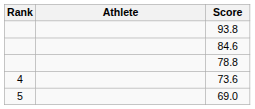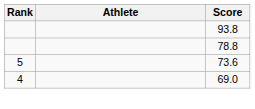 <table class=wikitable style="text-align:center">
 <tr>
 <th width=40>Rank</th>
 <th width=250>Athlete</th>
 <th width=60>Score</th>
 </tr>
 <tr>
 <td></td>
 <td align=left></td>
 <td>93.8</td>
 </tr>
 <tr>
 <td></td>
 <td align=left></td>
-<td>84.6</td>
+<td>78.8</td>
 </tr>
 <tr>
-<td></td>
+<td>5</td>
 <td align=left></td>
-<td>78.8</td>
+<td>73.6</td>
 </tr>
 <tr>
 <td>4</td>
 <td align=left></td>
-<td>73.6</td>
-</tr>
-<tr>
-<td>5</td>
-<td align=left></td>
 <td>69.0</td>
 </tr>
 </table>
